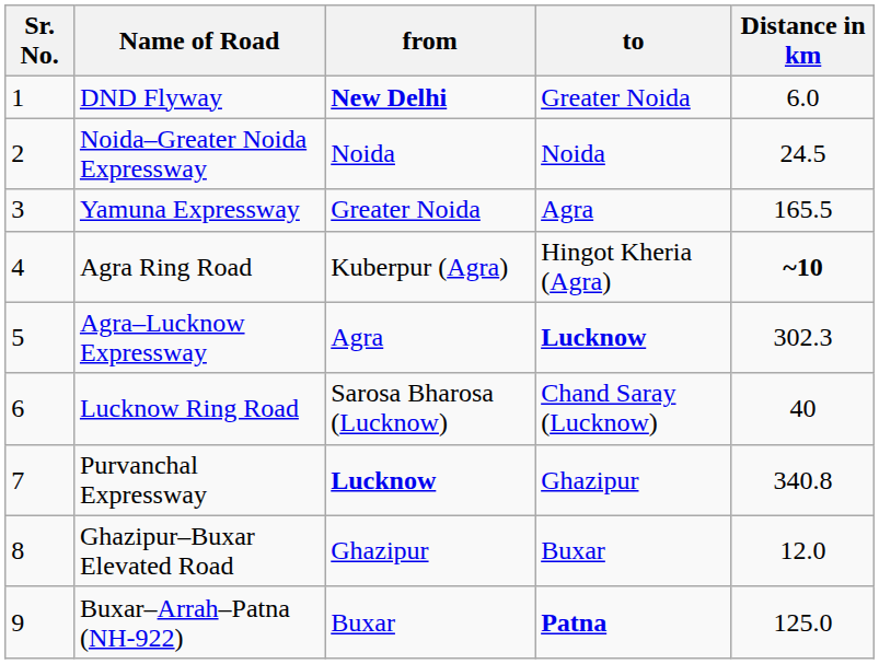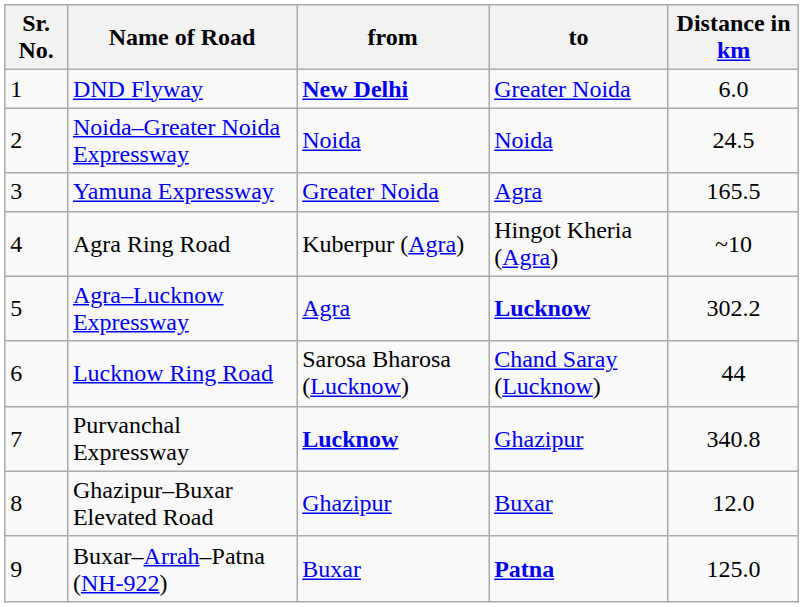 <table class="wikitable sortable" width=60%>
 <tr>
 <th>Sr. No.</th>
 <th>Name of Road</th>
 <th>from</th>
 <th>to</th>
 <th>Distance in <a href='#'>km</a></th>
 </tr>
 <tr>
 <td>1</td>
 <td><a href='#'>DND Flyway</a></td>
 <td><strong><a href='#'>New Delhi</a></strong></td>
 <td><a href='#'>Greater Noida</a></td>
 <td style="text-align:center;">6.0</td>
 </tr>
 <tr>
 <td>2</td>
 <td><a href='#'>Noida–Greater Noida Expressway</a></td>
 <td><a href='#'>Noida</a></td>
 <td><a href='#'>Noida</a></td>
 <td style="text-align:center;">24.5</td>
 </tr>
 <tr>
 <td>3</td>
 <td><a href='#'>Yamuna Expressway</a></td>
 <td><a href='#'>Greater Noida</a></td>
 <td><a href='#'>Agra</a></td>
 <td style="text-align:center;">165.5</td>
 </tr>
 <tr>
 <td>4</td>
 <td>Agra Ring Road</td>
 <td>Kuberpur (<a href='#'>Agra</a>)</td>
 <td>Hingot Kheria (<a href='#'>Agra</a>)</td>
-<td style="text-align:center;"><strong>~10</strong></td>
+<td style="text-align:center;">~10</td>
 </tr>
 <tr>
 <td>5</td>
 <td><a href='#'>Agra–Lucknow Expressway</a></td>
 <td><a href='#'>Agra</a></td>
 <td><strong><a href='#'>Lucknow</a></strong></td>
-<td style="text-align:center;">302.3</td>
+<td style="text-align:center;">302.2</td>
 </tr>
 <tr>
 <td>6</td>
 <td><a href='#'>Lucknow Ring Road</a></td>
 <td>Sarosa Bharosa (<a href='#'>Lucknow</a>)</td>
 <td><a href='#'>Chand Saray</a> (<a href='#'>Lucknow</a>)</td>
-<td style="text-align:center;">40</td>
+<td style="text-align:center;">44</td>
 </tr>
 <tr>
 <td>7</td>
 <td>Purvanchal Expressway</td>
 <td><strong><a href='#'>Lucknow</a></strong></td>
 <td><a href='#'>Ghazipur</a></td>
 <td style="text-align:center;">340.8</td>
 </tr>
 <tr>
 <td>8</td>
 <td>Ghazipur–Buxar Elevated Road</td>
 <td><a href='#'>Ghazipur</a></td>
 <td><a href='#'>Buxar</a></td>
 <td style="text-align:center;">12.0</td>
 </tr>
 <tr>
 <td>9</td>
 <td>Buxar–<a href='#'>Arrah</a>–Patna (<a href='#'>NH-922</a>)</td>
 <td><a href='#'>Buxar</a></td>
 <td><strong><a href='#'>Patna</a></strong></td>
 <td style="text-align:center;">125.0</td>
 </tr>
 </table>
